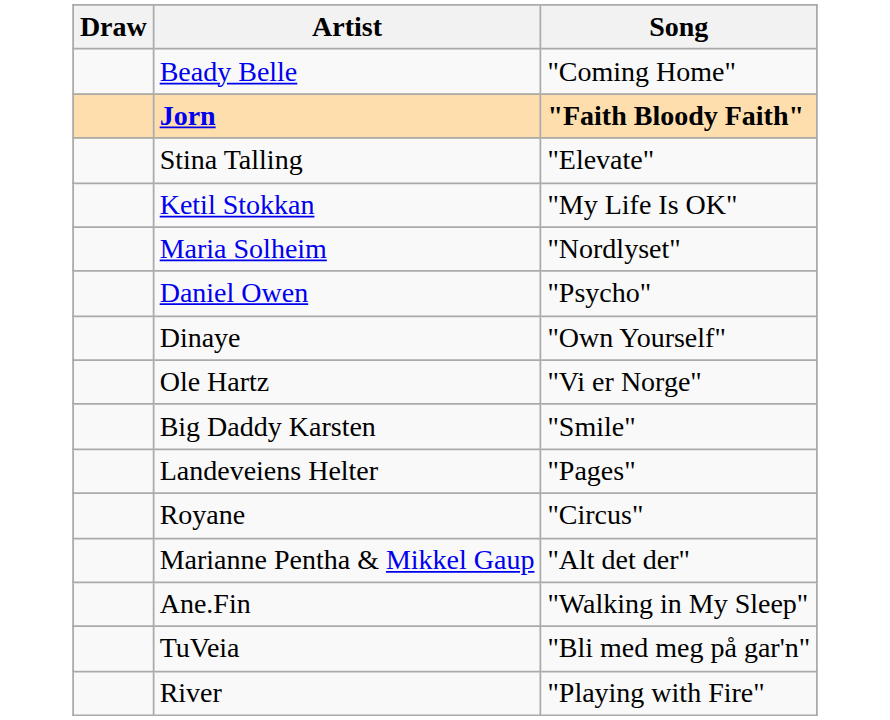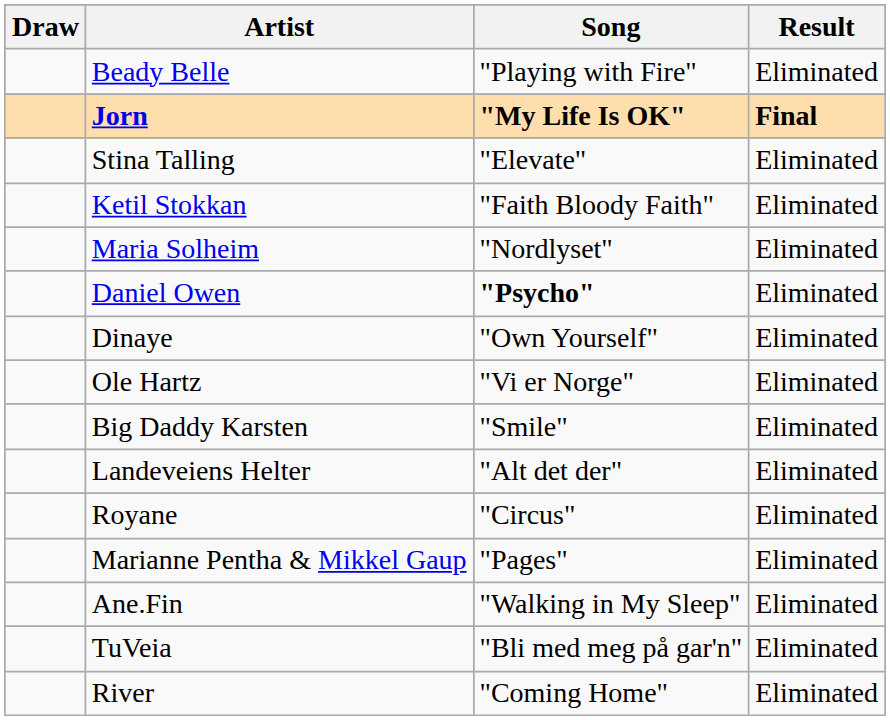 <table class="sortable wikitable" style="margin: 1em auto 1em auto;">
 <tr>
 <th>Draw</th>
 <th scope="col">Artist</th>
 <th scope="col">Song</th>
+<th scope="col">Result</th>
 </tr>
 <tr>
 <td></td>
 <td><a href='#'>Beady Belle</a></td>
-<td>"Coming Home"</td>
+<td>"Playing with Fire"</td>
+<td>Eliminated</td>
 </tr>
 <tr style="background: navajowhite; font-weight: bold;">
 <td></td>
 <td><a href='#'>Jorn</a></td>
-<td>"Faith Bloody Faith"</td>
+<td>"My Life Is OK"</td>
+<td>Final</td>
 </tr>
 <tr>
 <td></td>
 <td>Stina Talling</td>
 <td>"Elevate"</td>
+<td>Eliminated</td>
 </tr>
 <tr>
 <td></td>
 <td><a href='#'>Ketil Stokkan</a></td>
-<td>"My Life Is OK"</td>
+<td>"Faith Bloody Faith"</td>
+<td>Eliminated</td>
 </tr>
 <tr>
 <td></td>
 <td><a href='#'>Maria Solheim</a></td>
 <td>"Nordlyset"</td>
+<td>Eliminated</td>
 </tr>
 <tr>
 <td></td>
 <td><a href='#'>Daniel Owen</a></td>
-<td>"Psycho"</td>
+<td><strong>"Psycho"</strong></td>
+<td>Eliminated</td>
 </tr>
 <tr>
 <td></td>
 <td>Dinaye</td>
 <td>"Own Yourself"</td>
+<td>Eliminated</td>
 </tr>
 <tr>
 <td></td>
 <td>Ole Hartz</td>
 <td>"Vi er Norge"</td>
+<td>Eliminated</td>
 </tr>
 <tr>
 <td></td>
 <td>Big Daddy Karsten</td>
 <td>"Smile"</td>
+<td>Eliminated</td>
 </tr>
 <tr>
 <td></td>
 <td>Landeveiens Helter</td>
-<td>"Pages"</td>
+<td>"Alt det der"</td>
+<td>Eliminated</td>
 </tr>
 <tr>
 <td></td>
 <td>Royane</td>
 <td>"Circus"</td>
+<td>Eliminated</td>
 </tr>
 <tr>
 <td></td>
 <td>Marianne Pentha & <a href='#'>Mikkel Gaup</a></td>
-<td>"Alt det der"</td>
+<td>"Pages"</td>
+<td>Eliminated</td>
 </tr>
 <tr>
 <td></td>
 <td>Ane.Fin</td>
 <td>"Walking in My Sleep"</td>
+<td>Eliminated</td>
 </tr>
 <tr>
 <td></td>
 <td>TuVeia</td>
 <td>"Bli med meg på gar'n"</td>
+<td>Eliminated</td>
 </tr>
 <tr>
 <td></td>
 <td>River</td>
-<td>"Playing with Fire"</td>
+<td>"Coming Home"</td>
+<td>Eliminated</td>
 </tr>
 </table>
